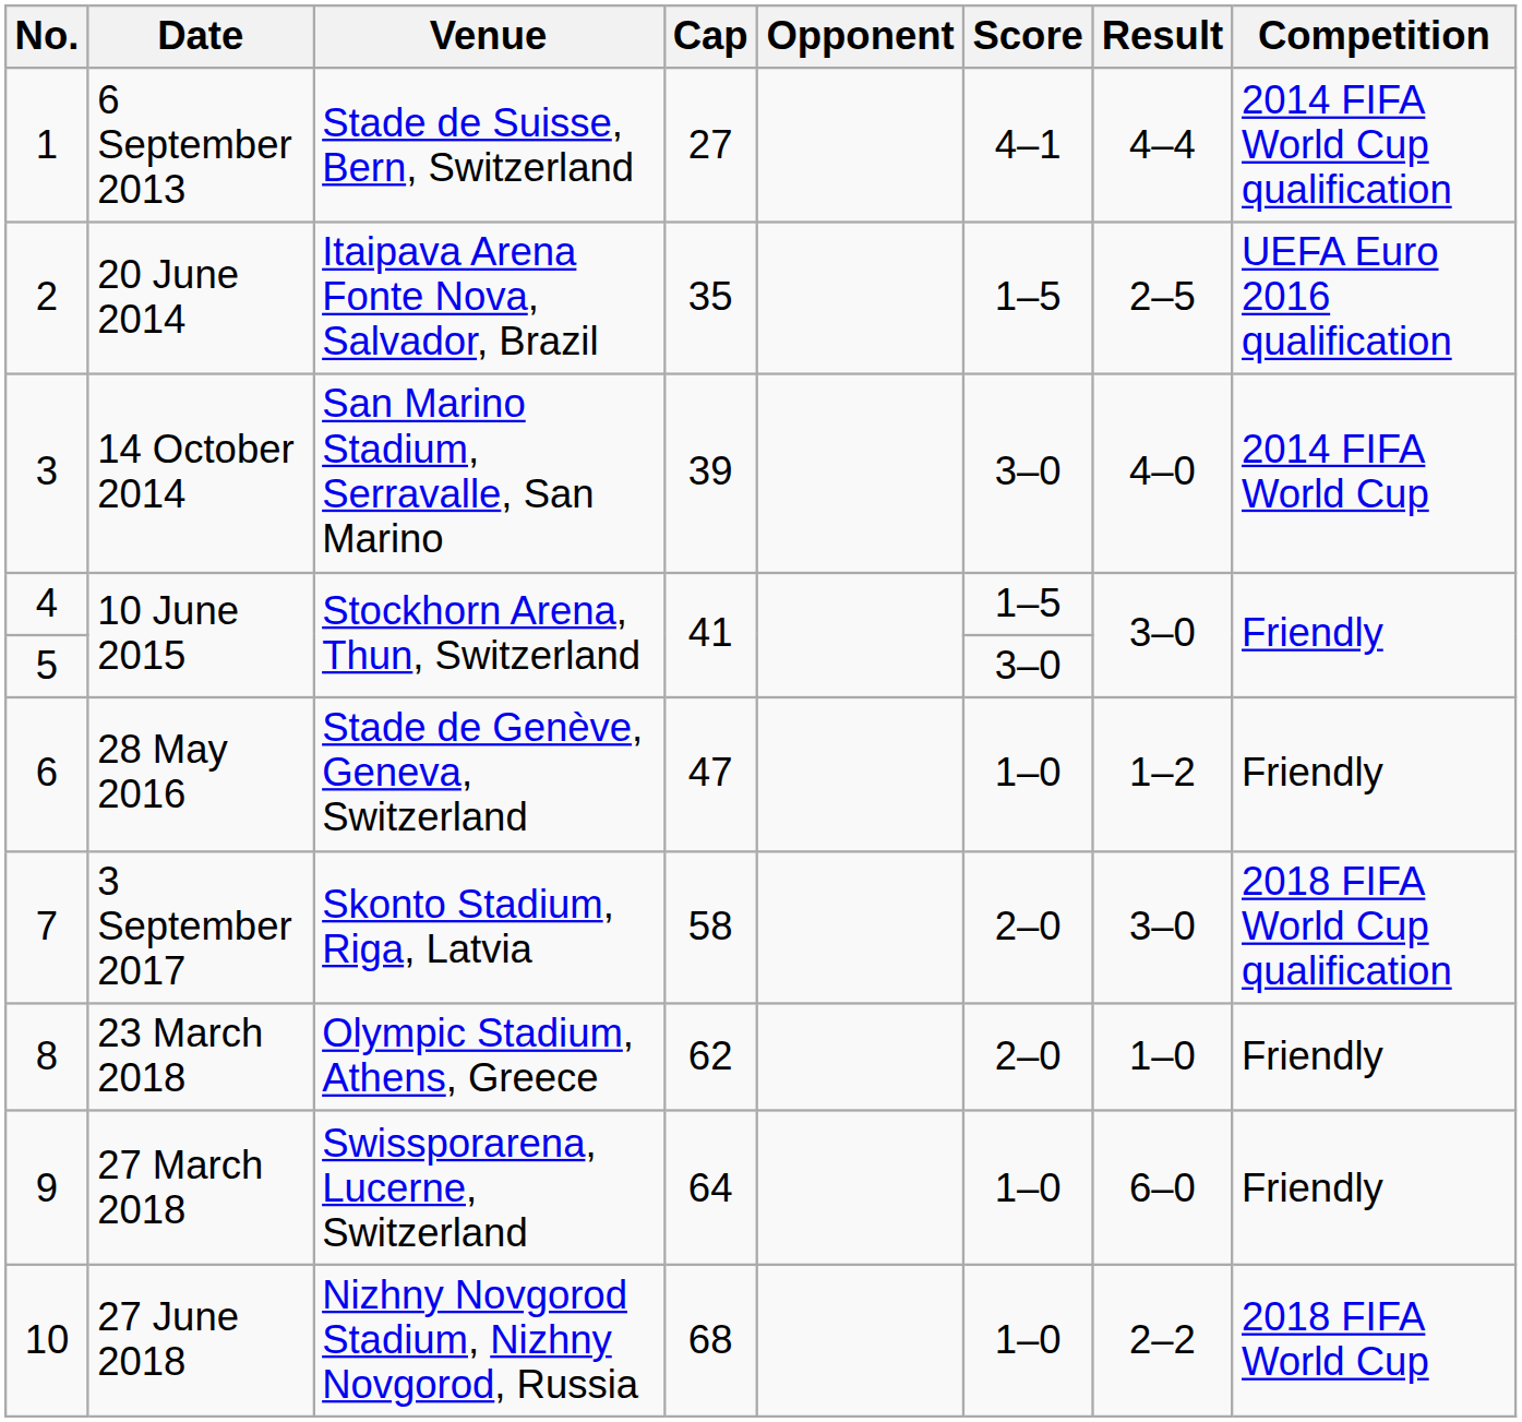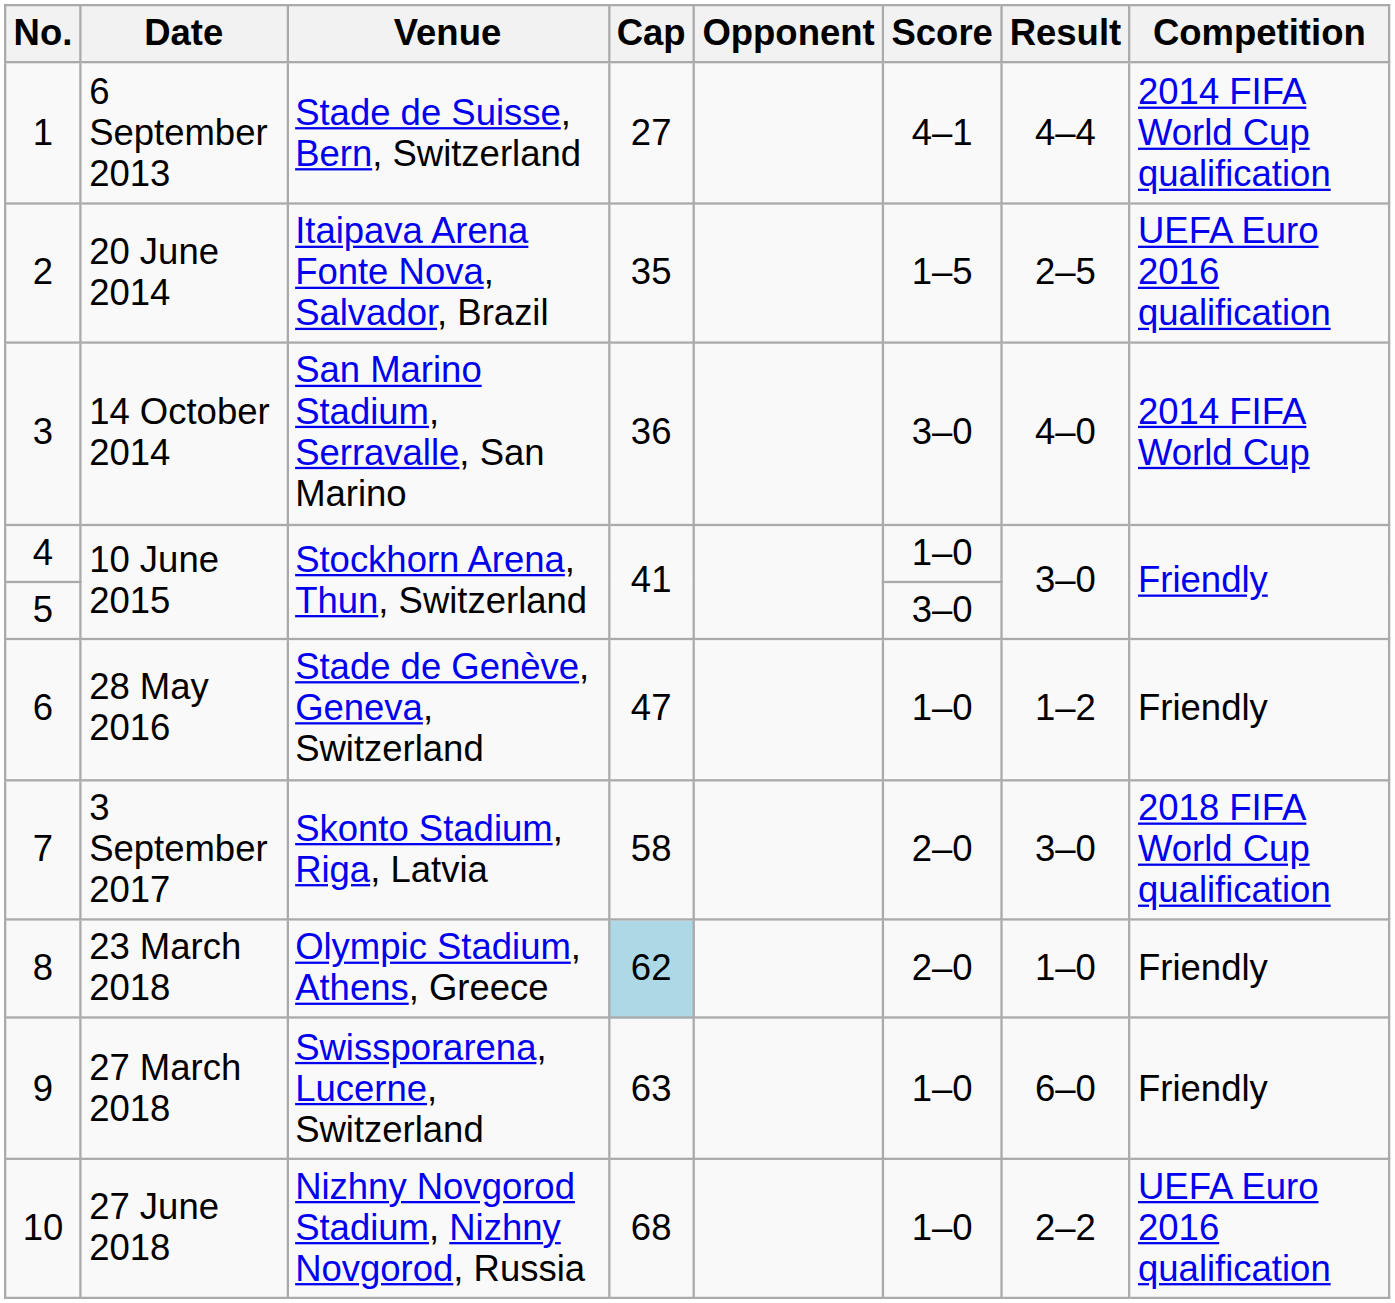 <table class="wikitable sortable">
 <tr>
 <th scope="col">No.</th>
 <th scope="col" data-sort-type="date">Date</th>
 <th scope="col">Venue</th>
 <th scope="col">Cap</th>
 <th scope="col">Opponent</th>
 <th scope="col">Score</th>
 <th scope="col">Result</th>
 <th scope="col">Competition</th>
 </tr>
 <tr>
 <td align="center">1</td>
 <td>6 September 2013</td>
 <td><a href='#'>Stade de Suisse</a>, <a href='#'>Bern</a>, Switzerland</td>
 <td align="center">27</td>
 <td></td>
 <td align="center">4–1</td>
 <td align="center">4–4</td>
 <td><a href='#'>2014 FIFA World Cup qualification</a></td>
 </tr>
 <tr>
 <td align="center">2</td>
 <td>20 June 2014</td>
 <td><a href='#'>Itaipava Arena Fonte Nova</a>, <a href='#'>Salvador</a>, Brazil</td>
 <td align="center">35</td>
 <td></td>
 <td align="center">1–5</td>
 <td align="center">2–5</td>
 <td><a href='#'>UEFA Euro 2016 qualification</a></td>
 </tr>
 <tr>
 <td align="center">3</td>
 <td>14 October 2014</td>
 <td><a href='#'>San Marino Stadium</a>, <a href='#'>Serravalle</a>, San Marino</td>
-<td align="center">39</td>
+<td align="center">36</td>
 <td></td>
 <td align="center">3–0</td>
 <td align="center">4–0</td>
 <td><a href='#'>2014 FIFA World Cup</a></td>
 </tr>
 <tr>
 <td align="center">4</td>
 <td rowspan="2">10 June 2015</td>
 <td rowspan="2"><a href='#'>Stockhorn Arena</a>, <a href='#'>Thun</a>, Switzerland</td>
 <td rowspan=2 align="center">41</td>
 <td rowspan="2"></td>
-<td align="center">1–5</td>
+<td align="center">1–0</td>
 <td rowspan=2 align="center">3–0</td>
 <td rowspan="2"><a href='#'>Friendly</a></td>
 </tr>
 <tr>
 <td align="center">5</td>
 <td align="center">3–0</td>
 </tr>
 <tr>
 <td align="center">6</td>
 <td>28 May 2016</td>
 <td><a href='#'>Stade de Genève</a>, <a href='#'>Geneva</a>, Switzerland</td>
 <td align="center">47</td>
 <td></td>
 <td align="center">1–0</td>
 <td align="center">1–2</td>
 <td>Friendly</td>
 </tr>
 <tr>
 <td align="center">7</td>
 <td>3 September 2017</td>
 <td><a href='#'>Skonto Stadium</a>, <a href='#'>Riga</a>, Latvia</td>
 <td align="center">58</td>
 <td></td>
 <td align="center">2–0</td>
 <td align="center">3–0</td>
 <td><a href='#'>2018 FIFA World Cup qualification</a></td>
 </tr>
 <tr>
 <td align="center">8</td>
 <td>23 March 2018</td>
 <td><a href='#'>Olympic Stadium</a>, <a href='#'>Athens</a>, Greece</td>
-<td align="center">62</td>
+<td align="center" style="background: lightblue;">62</td>
 <td></td>
 <td align="center">2–0</td>
 <td align="center">1–0</td>
 <td>Friendly</td>
 </tr>
 <tr>
 <td align="center">9</td>
 <td>27 March 2018</td>
 <td><a href='#'>Swissporarena</a>, <a href='#'>Lucerne</a>, Switzerland</td>
-<td align="center">64</td>
+<td align="center">63</td>
 <td></td>
 <td align="center">1–0</td>
 <td align="center">6–0</td>
 <td>Friendly</td>
 </tr>
 <tr>
 <td align="center">10</td>
 <td>27 June 2018</td>
 <td><a href='#'>Nizhny Novgorod Stadium</a>, <a href='#'>Nizhny Novgorod</a>, Russia</td>
 <td align="center">68</td>
 <td></td>
 <td align="center">1–0</td>
 <td align="center">2–2</td>
-<td><a href='#'>2018 FIFA World Cup</a></td>
+<td><a href='#'>UEFA Euro 2016 qualification</a></td>
 </tr>
 </table>
